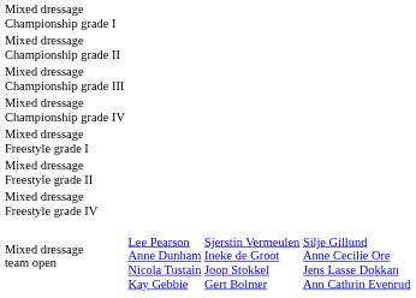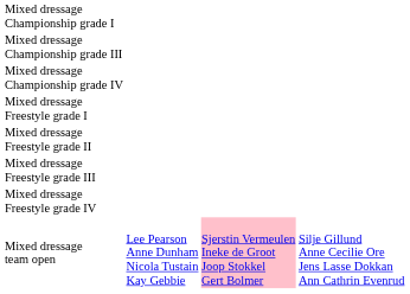 <table>
 <tr>
 <td rowspan=2>Mixed dressage<br>Championship grade I<br></td>
 <td rowspan=2></td>
 <td rowspan=2></td>
 <td></td>
 </tr>
 <tr>
-<td></td>
-</tr>
-<tr>
-<td>Mixed dressage<br>Championship grade II<br></td>
-<td></td>
-<td></td>
 <td></td>
 </tr>
 <tr>
 <td>Mixed dressage<br>Championship grade III<br></td>
 <td></td>
 <td></td>
 <td></td>
 </tr>
 <tr>
 <td>Mixed dressage<br>Championship grade IV<br></td>
 <td></td>
 <td></td>
 <td></td>
 </tr>
 <tr>
 <td>Mixed dressage<br>Freestyle grade I<br></td>
 <td></td>
 <td></td>
 <td></td>
 </tr>
 <tr>
 <td>Mixed dressage<br>Freestyle grade II<br></td>
 <td></td>
 <td></td>
 <td></td>
 </tr>
 <tr>
+<td>Mixed dressage<br>Freestyle grade III<br></td>
+<td></td>
+<td></td>
+<td></td>
+</tr>
+<tr>
 <td>Mixed dressage<br>Freestyle grade IV<br></td>
 <td></td>
 <td></td>
 <td></td>
 </tr>
 <tr>
 <td>Mixed dressage<br>team open<br></td>
 <td> <br> <a href='#'>Lee Pearson</a> <br> <a href='#'>Anne Dunham</a> <br> <a href='#'>Nicola Tustain</a> <br> <a href='#'>Kay Gebbie</a></td>
-<td> <br> <a href='#'>Sjerstin Vermeulen</a> <br> <a href='#'>Ineke de Groot</a> <br> <a href='#'>Joop Stokkel</a> <br> <a href='#'>Gert Bolmer</a></td>
+<td style="background: pink;"> <br> <a href='#'>Sjerstin Vermeulen</a> <br> <a href='#'>Ineke de Groot</a> <br> <a href='#'>Joop Stokkel</a> <br> <a href='#'>Gert Bolmer</a></td>
 <td> <br> <a href='#'>Silje Gillund</a> <br> <a href='#'>Anne Cecilie Ore</a> <br> <a href='#'>Jens Lasse Dokkan</a> <br> <a href='#'>Ann Cathrin Evenrud</a></td>
 </tr>
 </table>
